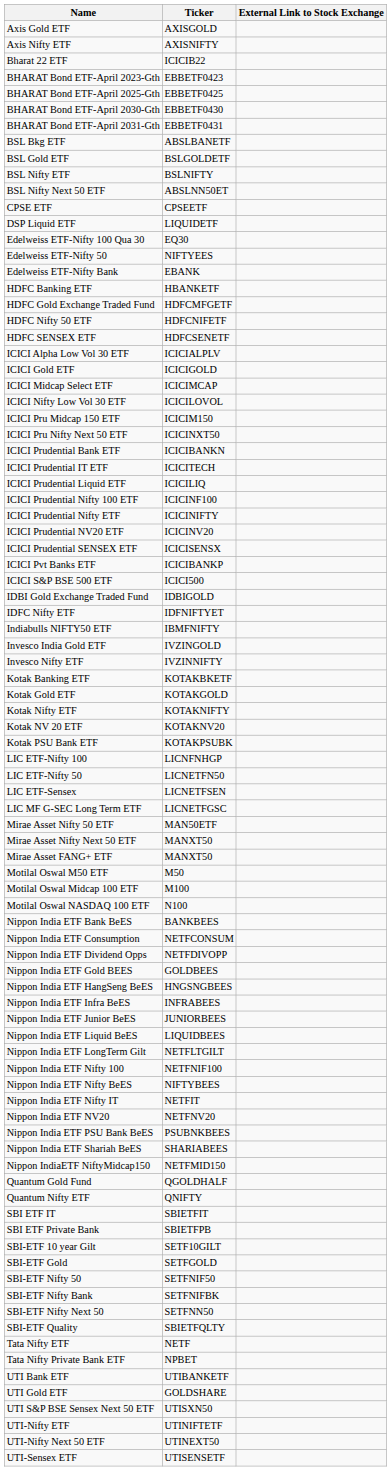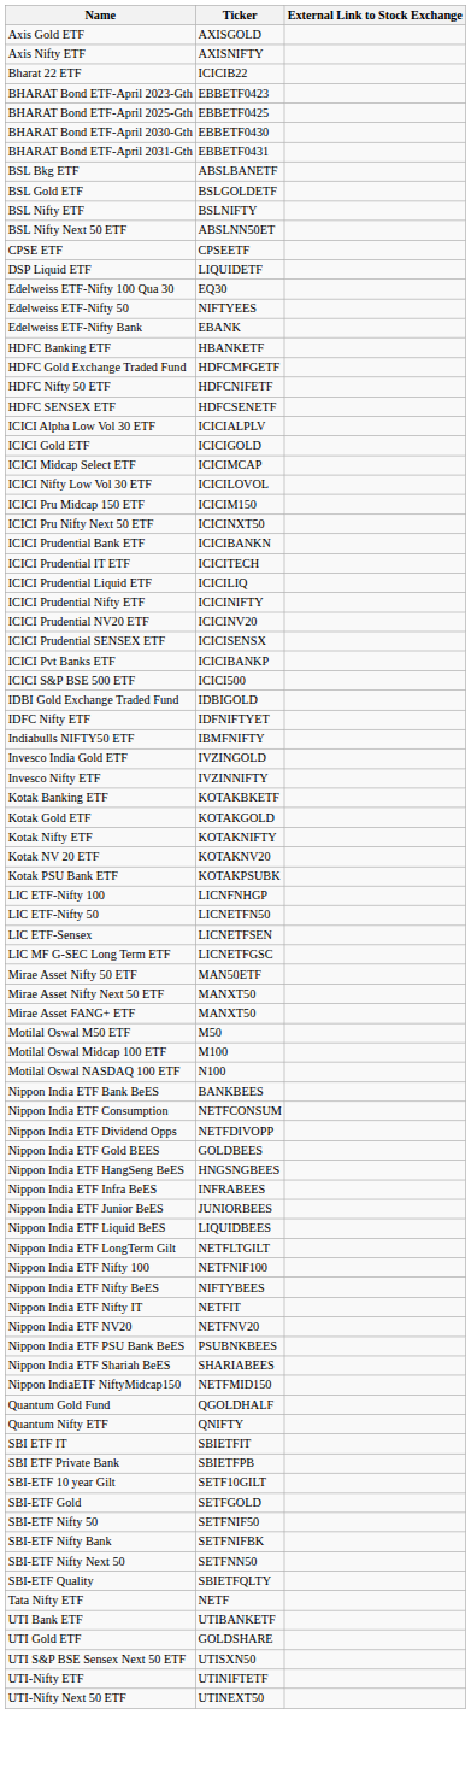 <table class="wikitable">
 <tr>
 <th>Name</th>
 <th>Ticker</th>
 <th>External Link to Stock Exchange</th>
 </tr>
 <tr>
 <td>Axis Gold ETF</td>
 <td>AXISGOLD</td>
 <td></td>
 </tr>
 <tr>
 <td>Axis Nifty ETF</td>
 <td>AXISNIFTY</td>
 <td></td>
 </tr>
 <tr>
 <td>Bharat 22 ETF</td>
 <td>ICICIB22</td>
 <td></td>
 </tr>
 <tr>
 <td>BHARAT Bond ETF-April 2023-Gth</td>
 <td>EBBETF0423</td>
 <td></td>
 </tr>
 <tr>
 <td>BHARAT Bond ETF-April 2025-Gth</td>
 <td>EBBETF0425</td>
 <td></td>
 </tr>
 <tr>
 <td>BHARAT Bond ETF-April 2030-Gth</td>
 <td>EBBETF0430</td>
 <td></td>
 </tr>
 <tr>
 <td>BHARAT Bond ETF-April 2031-Gth</td>
 <td>EBBETF0431</td>
 <td></td>
 </tr>
 <tr>
 <td>BSL Bkg ETF</td>
 <td>ABSLBANETF</td>
 <td></td>
 </tr>
 <tr>
 <td>BSL Gold ETF</td>
 <td>BSLGOLDETF</td>
 <td></td>
 </tr>
 <tr>
 <td>BSL Nifty ETF</td>
 <td>BSLNIFTY</td>
 <td></td>
 </tr>
 <tr>
 <td>BSL Nifty Next 50 ETF</td>
 <td>ABSLNN50ET</td>
 <td></td>
 </tr>
 <tr>
 <td>CPSE ETF</td>
 <td>CPSEETF</td>
 <td></td>
 </tr>
 <tr>
 <td>DSP Liquid ETF</td>
 <td>LIQUIDETF</td>
 <td></td>
 </tr>
 <tr>
 <td>Edelweiss ETF-Nifty 100 Qua 30</td>
 <td>EQ30</td>
 <td></td>
 </tr>
 <tr>
 <td>Edelweiss ETF-Nifty 50</td>
 <td>NIFTYEES</td>
 <td></td>
 </tr>
 <tr>
 <td>Edelweiss ETF-Nifty Bank</td>
 <td>EBANK</td>
 <td></td>
 </tr>
 <tr>
 <td>HDFC Banking ETF</td>
 <td>HBANKETF</td>
 <td></td>
 </tr>
 <tr>
 <td>HDFC Gold Exchange Traded Fund</td>
 <td>HDFCMFGETF</td>
 <td></td>
 </tr>
 <tr>
 <td>HDFC Nifty 50 ETF</td>
 <td>HDFCNIFETF</td>
 <td></td>
 </tr>
 <tr>
 <td>HDFC SENSEX ETF</td>
 <td>HDFCSENETF</td>
 <td></td>
 </tr>
 <tr>
 <td>ICICI Alpha Low Vol 30 ETF</td>
 <td>ICICIALPLV</td>
 <td></td>
 </tr>
 <tr>
 <td>ICICI Gold ETF</td>
 <td>ICICIGOLD</td>
 <td></td>
 </tr>
 <tr>
 <td>ICICI Midcap Select ETF</td>
 <td>ICICIMCAP</td>
 <td></td>
 </tr>
 <tr>
 <td>ICICI Nifty Low Vol 30 ETF</td>
 <td>ICICILOVOL</td>
 <td></td>
 </tr>
 <tr>
 <td>ICICI Pru Midcap 150 ETF</td>
 <td>ICICIM150</td>
 <td></td>
 </tr>
 <tr>
 <td>ICICI Pru Nifty Next 50 ETF</td>
 <td>ICICINXT50</td>
 <td></td>
 </tr>
 <tr>
 <td>ICICI Prudential Bank ETF</td>
 <td>ICICIBANKN</td>
 <td></td>
 </tr>
 <tr>
 <td>ICICI Prudential IT ETF</td>
 <td>ICICITECH</td>
 <td></td>
 </tr>
 <tr>
 <td>ICICI Prudential Liquid ETF</td>
 <td>ICICILIQ</td>
-<td></td>
-</tr>
-<tr>
-<td>ICICI Prudential Nifty 100 ETF</td>
-<td>ICICINF100</td>
 <td></td>
 </tr>
 <tr>
 <td>ICICI Prudential Nifty ETF</td>
 <td>ICICINIFTY</td>
 <td></td>
 </tr>
 <tr>
 <td>ICICI Prudential NV20 ETF</td>
 <td>ICICINV20</td>
 <td></td>
 </tr>
 <tr>
 <td>ICICI Prudential SENSEX ETF</td>
 <td>ICICISENSX</td>
 <td></td>
 </tr>
 <tr>
 <td>ICICI Pvt Banks ETF</td>
 <td>ICICIBANKP</td>
 <td></td>
 </tr>
 <tr>
 <td>ICICI S&P BSE 500 ETF</td>
 <td>ICICI500</td>
 <td></td>
 </tr>
 <tr>
 <td>IDBI Gold Exchange Traded Fund</td>
 <td>IDBIGOLD</td>
 <td></td>
 </tr>
 <tr>
 <td>IDFC Nifty ETF</td>
 <td>IDFNIFTYET</td>
 <td></td>
 </tr>
 <tr>
 <td>Indiabulls NIFTY50 ETF</td>
 <td>IBMFNIFTY</td>
 <td></td>
 </tr>
 <tr>
 <td>Invesco India Gold ETF</td>
 <td>IVZINGOLD</td>
 <td></td>
 </tr>
 <tr>
 <td>Invesco Nifty ETF</td>
 <td>IVZINNIFTY</td>
 <td></td>
 </tr>
 <tr>
 <td>Kotak Banking ETF</td>
 <td>KOTAKBKETF</td>
 <td></td>
 </tr>
 <tr>
 <td>Kotak Gold ETF</td>
 <td>KOTAKGOLD</td>
 <td></td>
 </tr>
 <tr>
 <td>Kotak Nifty ETF</td>
 <td>KOTAKNIFTY</td>
 <td></td>
 </tr>
 <tr>
 <td>Kotak NV 20 ETF</td>
 <td>KOTAKNV20</td>
 <td></td>
 </tr>
 <tr>
 <td>Kotak PSU Bank ETF</td>
 <td>KOTAKPSUBK</td>
 <td></td>
 </tr>
 <tr>
 <td>LIC ETF-Nifty 100</td>
 <td>LICNFNHGP</td>
 <td></td>
 </tr>
 <tr>
 <td>LIC ETF-Nifty 50</td>
 <td>LICNETFN50</td>
 <td></td>
 </tr>
 <tr>
 <td>LIC ETF-Sensex</td>
 <td>LICNETFSEN</td>
 <td></td>
 </tr>
 <tr>
 <td>LIC MF G-SEC Long Term ETF</td>
 <td>LICNETFGSC</td>
 <td></td>
 </tr>
 <tr>
 <td>Mirae Asset Nifty 50 ETF</td>
 <td>MAN50ETF</td>
 <td></td>
 </tr>
 <tr>
 <td>Mirae Asset Nifty Next 50 ETF</td>
 <td>MANXT50</td>
 <td></td>
 </tr>
 <tr>
 <td>Mirae Asset FANG+ ETF</td>
 <td>MANXT50</td>
 <td></td>
 </tr>
 <tr>
 <td>Motilal Oswal M50 ETF</td>
 <td>M50</td>
 <td></td>
 </tr>
 <tr>
 <td>Motilal Oswal Midcap 100 ETF</td>
 <td>M100</td>
 <td></td>
 </tr>
 <tr>
 <td>Motilal Oswal NASDAQ 100 ETF</td>
 <td>N100</td>
 <td></td>
 </tr>
 <tr>
 <td>Nippon India ETF Bank BeES</td>
 <td>BANKBEES</td>
 <td></td>
 </tr>
 <tr>
 <td>Nippon India ETF Consumption</td>
 <td>NETFCONSUM</td>
 <td></td>
 </tr>
 <tr>
 <td>Nippon India ETF Dividend Opps</td>
 <td>NETFDIVOPP</td>
 <td></td>
 </tr>
 <tr>
 <td>Nippon India ETF Gold BEES</td>
 <td>GOLDBEES</td>
 <td></td>
 </tr>
 <tr>
 <td>Nippon India ETF HangSeng BeES</td>
 <td>HNGSNGBEES</td>
 <td></td>
 </tr>
 <tr>
 <td>Nippon India ETF Infra BeES</td>
 <td>INFRABEES</td>
 <td></td>
 </tr>
 <tr>
 <td>Nippon India ETF Junior BeES</td>
 <td>JUNIORBEES</td>
 <td></td>
 </tr>
 <tr>
 <td>Nippon India ETF Liquid BeES</td>
 <td>LIQUIDBEES</td>
 <td></td>
 </tr>
 <tr>
 <td>Nippon India ETF LongTerm Gilt</td>
 <td>NETFLTGILT</td>
 <td></td>
 </tr>
 <tr>
 <td>Nippon India ETF Nifty 100</td>
 <td>NETFNIF100</td>
 <td></td>
 </tr>
 <tr>
 <td>Nippon India ETF Nifty BeES</td>
 <td>NIFTYBEES</td>
 <td></td>
 </tr>
 <tr>
 <td>Nippon India ETF Nifty IT</td>
 <td>NETFIT</td>
 <td></td>
 </tr>
 <tr>
 <td>Nippon India ETF NV20</td>
 <td>NETFNV20</td>
 <td></td>
 </tr>
 <tr>
 <td>Nippon India ETF PSU Bank BeES</td>
 <td>PSUBNKBEES</td>
 <td></td>
 </tr>
 <tr>
 <td>Nippon India ETF Shariah BeES</td>
 <td>SHARIABEES</td>
 <td></td>
 </tr>
 <tr>
 <td>Nippon IndiaETF NiftyMidcap150</td>
 <td>NETFMID150</td>
 <td></td>
 </tr>
 <tr>
 <td>Quantum Gold Fund</td>
 <td>QGOLDHALF</td>
 <td></td>
 </tr>
 <tr>
 <td>Quantum Nifty ETF</td>
 <td>QNIFTY</td>
 <td></td>
 </tr>
 <tr>
 <td>SBI ETF IT</td>
 <td>SBIETFIT</td>
 <td></td>
 </tr>
 <tr>
 <td>SBI ETF Private Bank</td>
 <td>SBIETFPB</td>
 <td></td>
 </tr>
 <tr>
 <td>SBI-ETF 10 year Gilt</td>
 <td>SETF10GILT</td>
 <td></td>
 </tr>
 <tr>
 <td>SBI-ETF Gold</td>
 <td>SETFGOLD</td>
 <td></td>
 </tr>
 <tr>
 <td>SBI-ETF Nifty 50</td>
 <td>SETFNIF50</td>
 <td></td>
 </tr>
 <tr>
 <td>SBI-ETF Nifty Bank</td>
 <td>SETFNIFBK</td>
 <td></td>
 </tr>
 <tr>
 <td>SBI-ETF Nifty Next 50</td>
 <td>SETFNN50</td>
 <td></td>
 </tr>
 <tr>
 <td>SBI-ETF Quality</td>
 <td>SBIETFQLTY</td>
 <td></td>
 </tr>
 <tr>
 <td>Tata Nifty ETF</td>
 <td>NETF</td>
 <td></td>
 </tr>
 <tr>
-<td>Tata Nifty Private Bank ETF</td>
-<td>NPBET</td>
-<td></td>
-</tr>
-<tr>
 <td>UTI Bank ETF</td>
 <td>UTIBANKETF</td>
 <td></td>
 </tr>
 <tr>
 <td>UTI Gold ETF</td>
 <td>GOLDSHARE</td>
 <td></td>
 </tr>
 <tr>
 <td>UTI S&P BSE Sensex Next 50 ETF</td>
 <td>UTISXN50</td>
 <td></td>
 </tr>
 <tr>
 <td>UTI-Nifty ETF</td>
 <td>UTINIFTETF</td>
 <td></td>
 </tr>
 <tr>
 <td>UTI-Nifty Next 50 ETF</td>
 <td>UTINEXT50</td>
 <td></td>
 </tr>
-<tr>
-<td>UTI-Sensex ETF</td>
-<td>UTISENSETF</td>
-<td></td>
-</tr>
 </table>
